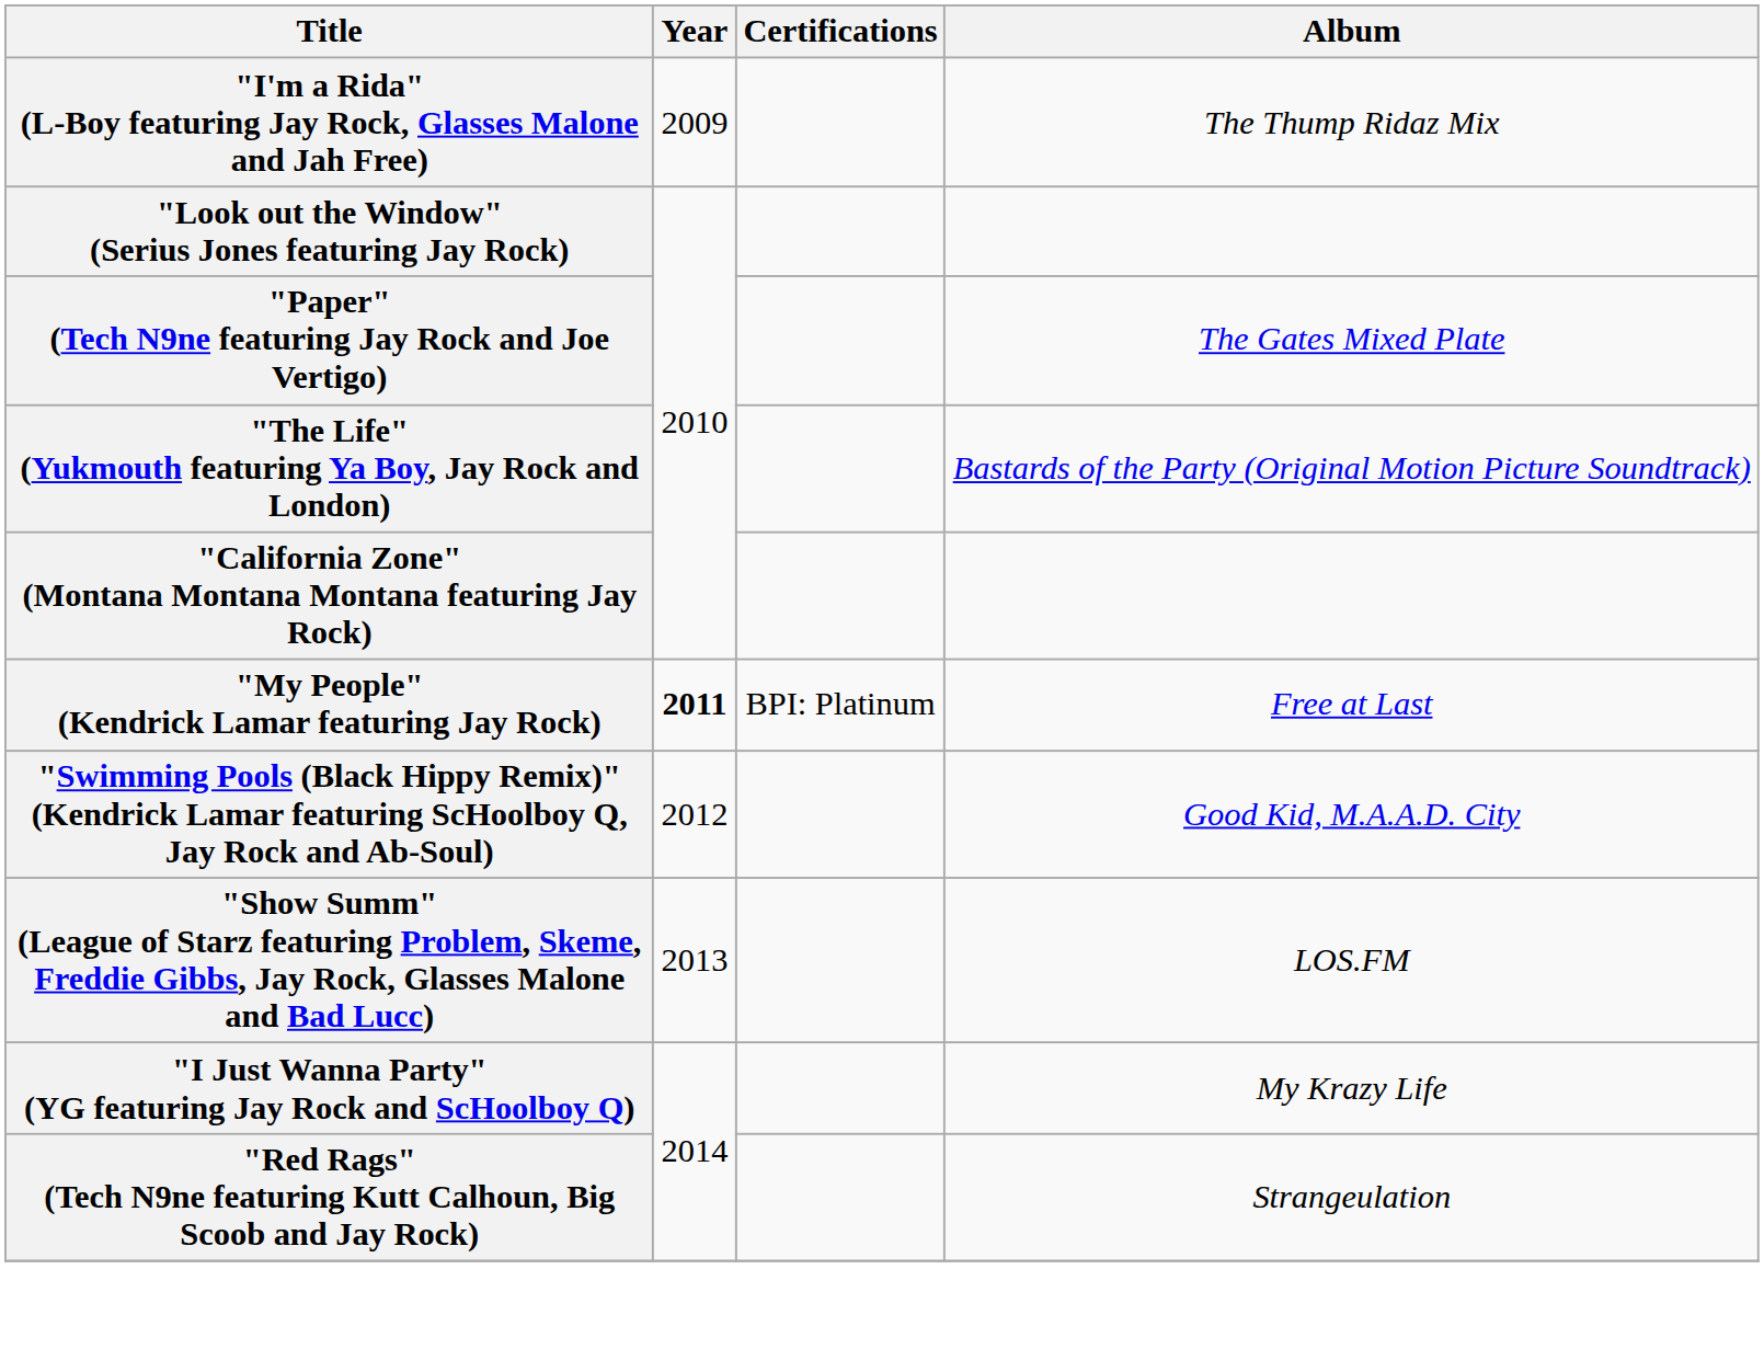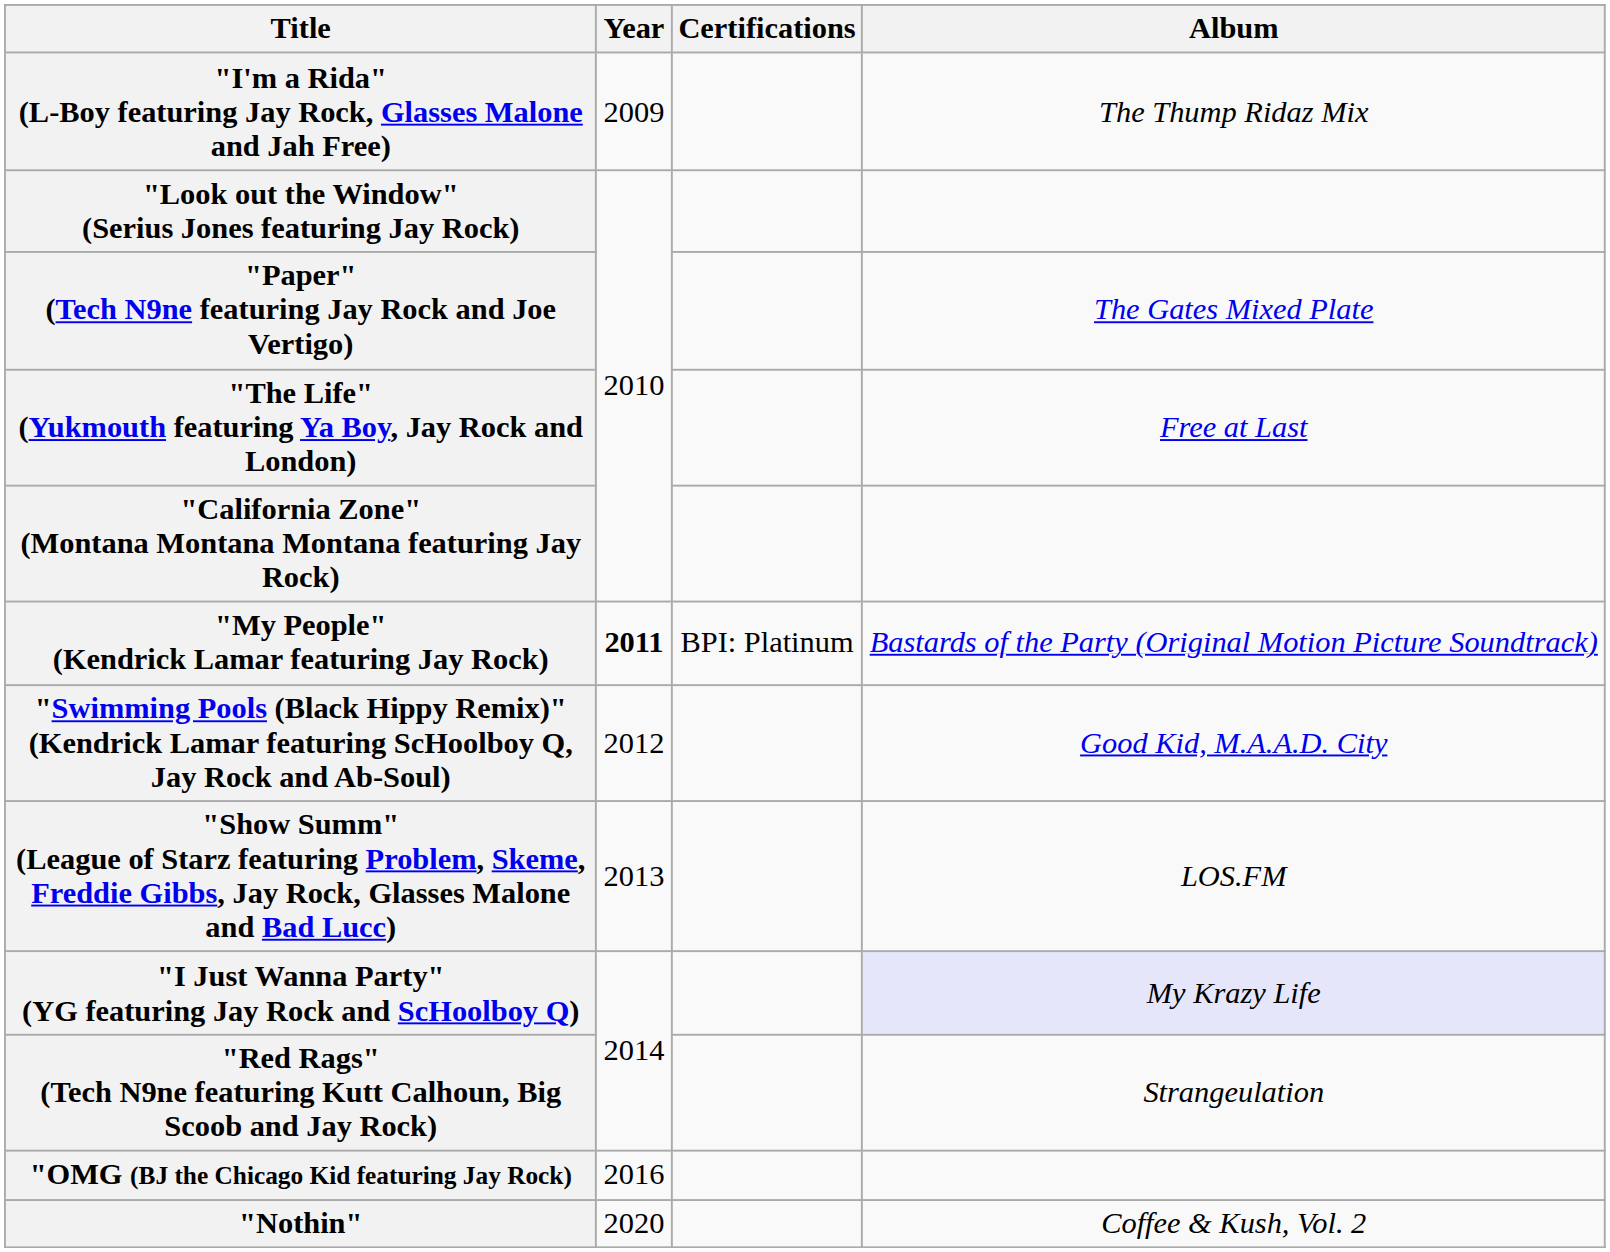 <table class="wikitable plainrowheaders" style="text-align:center;">
 <tr>
 <th scope="col" style="width:19em;">Title</th>
 <th scope="col">Year</th>
 <th scope="col">Certifications</th>
 <th scope="col">Album</th>
 </tr>
 <tr>
 <th scope="row">"I'm a Rida"<br><span>(L-Boy featuring Jay Rock, <a href='#'>Glasses Malone</a> and Jah Free)</span></th>
 <td>2009</td>
 <td></td>
 <td><em>The Thump Ridaz Mix</em></td>
 </tr>
 <tr>
 <th scope="row">"Look out the Window"<br><span>(Serius Jones featuring Jay Rock)</span></th>
 <td rowspan="4">2010</td>
 <td></td>
 <td></td>
 </tr>
 <tr>
 <th scope="row">"Paper"<br><span>(<a href='#'>Tech N9ne</a> featuring Jay Rock and Joe Vertigo)</span></th>
 <td></td>
 <td><em><a href='#'>The Gates Mixed Plate</a></em></td>
 </tr>
 <tr>
 <th scope="row">"The Life"<br><span>(<a href='#'>Yukmouth</a> featuring <a href='#'>Ya Boy</a>, Jay Rock and London)</span></th>
 <td></td>
-<td><em><a href='#'>Bastards of the Party (Original Motion Picture Soundtrack)</a></em></td>
+<td><em><a href='#'>Free at Last</a></em></td>
 </tr>
 <tr>
 <th scope="row">"California Zone"<br><span>(Montana Montana Montana featuring Jay Rock)</span></th>
 <td></td>
 <td></td>
 </tr>
 <tr>
 <th scope="row">"My People"<br><span>(Kendrick Lamar featuring Jay Rock)</span></th>
 <td><strong>2011</strong></td>
 <td>BPI: Platinum</td>
-<td><em><a href='#'>Free at Last</a></em></td>
+<td><em><a href='#'>Bastards of the Party (Original Motion Picture Soundtrack)</a></em></td>
 </tr>
 <tr>
 <th scope="row">"<a href='#'>Swimming Pools</a> (Black Hippy Remix)"<br><span>(Kendrick Lamar featuring ScHoolboy Q, Jay Rock and Ab-Soul)</span></th>
 <td>2012</td>
 <td></td>
 <td><em><a href='#'>Good Kid, M.A.A.D. City</a></em></td>
 </tr>
 <tr>
 <th scope="row">"Show Summ"<br><span>(League of Starz featuring <a href='#'>Problem</a>, <a href='#'>Skeme</a>, <a href='#'>Freddie Gibbs</a>, Jay Rock, Glasses Malone and <a href='#'>Bad Lucc</a>)</span></th>
 <td>2013</td>
 <td></td>
 <td><em>LOS.FM</em></td>
 </tr>
 <tr>
 <th scope="row">"I Just Wanna Party"<br><span>(YG featuring Jay Rock and <a href='#'>ScHoolboy Q</a>)</span></th>
 <td rowspan="2">2014</td>
 <td></td>
-<td><em>My Krazy Life</em></td>
+<td style="background: lavender;"><em>My Krazy Life</em></td>
 </tr>
 <tr>
 <th scope="row">"Red Rags"<br><span>(Tech N9ne featuring Kutt Calhoun, Big Scoob and Jay Rock)</span></th>
 <td></td>
 <td><em>Strangeulation</em></td>
 </tr>
 <tr>
+<th scope="row">"OMG <small>(BJ the Chicago Kid featuring Jay Rock)</small></th>
+<td>2016</td>
+<td></td>
+<td></td>
+</tr>
+<tr>
+<th scope="row">"Nothin"<br></th>
+<td>2020</td>
+<td></td>
+<td><em>Coffee & Kush, Vol. 2</em></td>
+</tr>
+<tr>
 </tr>
 </table>
